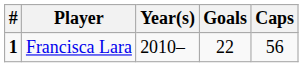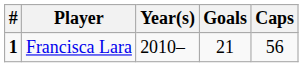 <table class="wikitable sortable">
 <tr>
 <th width =>#</th>
 <th width =>Player</th>
 <th width =>Year(s)</th>
 <th width =>Goals</th>
 <th width =>Caps</th>
 </tr>
 <tr>
 <td align=center><strong>1</strong></td>
 <td><a href='#'>Francisca Lara</a></td>
 <td>2010–</td>
-<td align=center>22</td>
+<td align=center>21</td>
 <td align=center>56<br></td>
 </tr>
 </table>
